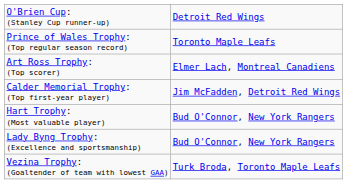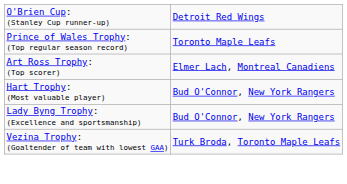 <table class="wikitable">
 <tr>
 <td><a href='#'>O'Brien Cup</a>:<br><small>(Stanley Cup runner-up)</small></td>
 <td><a href='#'>Detroit Red Wings</a></td>
 </tr>
 <tr>
 <td><a href='#'>Prince of Wales Trophy</a>:<br><small>(Top regular season record)</small></td>
 <td><a href='#'>Toronto Maple Leafs</a></td>
 </tr>
 <tr>
 <td><a href='#'>Art Ross Trophy</a>:<br><small>(Top scorer)</small></td>
 <td><a href='#'>Elmer Lach</a>, <a href='#'>Montreal Canadiens</a></td>
 </tr>
 <tr>
-<td><a href='#'>Calder Memorial Trophy</a>:<br><small>(Top first-year player)</small></td>
-<td><a href='#'>Jim McFadden</a>, <a href='#'>Detroit Red Wings</a></td>
-</tr>
-<tr>
 <td><a href='#'>Hart Trophy</a>:<br><small>(Most valuable player)</small></td>
 <td><a href='#'>Bud O'Connor</a>, <a href='#'>New York Rangers</a></td>
 </tr>
 <tr>
 <td><a href='#'>Lady Byng Trophy</a>:<br><small>(Excellence and sportsmanship)</small></td>
 <td><a href='#'>Bud O'Connor</a>, <a href='#'>New York Rangers</a></td>
 </tr>
 <tr>
 <td><a href='#'>Vezina Trophy</a>:<br><small>(Goaltender of team with lowest <a href='#'>GAA</a>)</small></td>
 <td><a href='#'>Turk Broda</a>, <a href='#'>Toronto Maple Leafs</a></td>
 </tr>
 </table>
